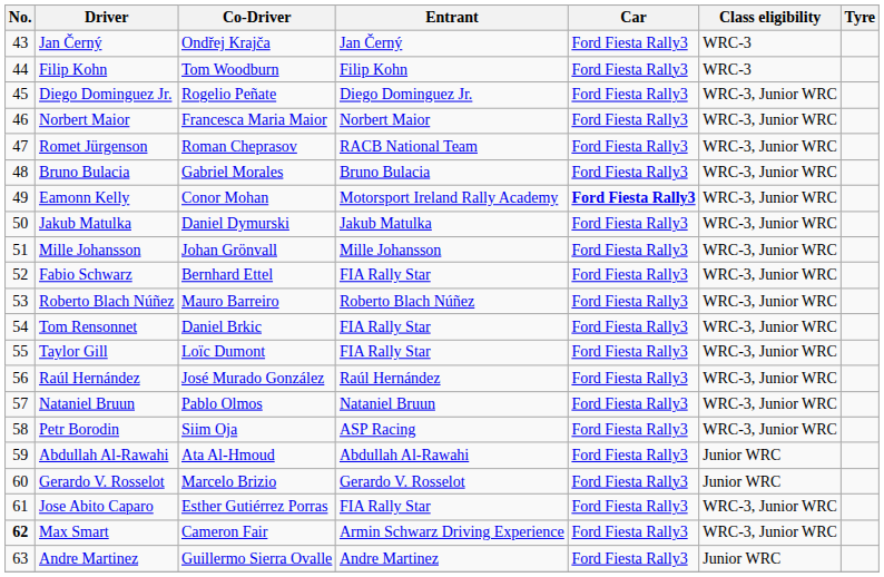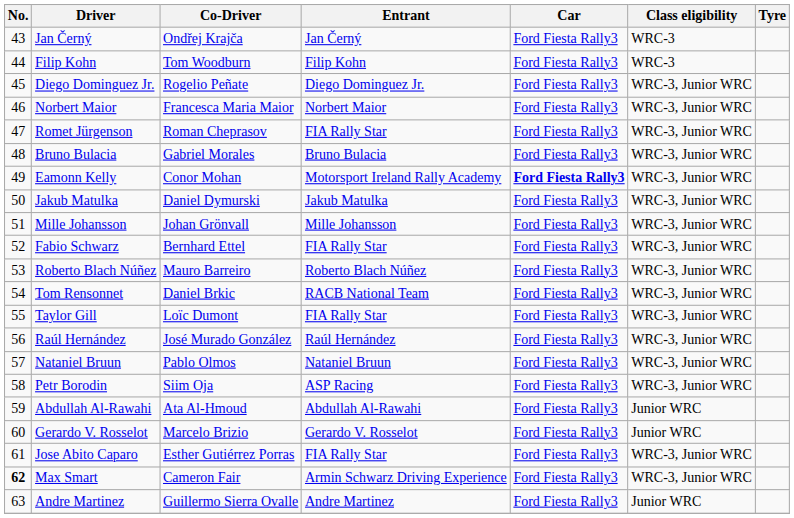 <table class="wikitable" style="font-size: 85%;">
 <tr>
 <th>No.</th>
 <th>Driver</th>
 <th>Co-Driver</th>
 <th>Entrant</th>
 <th>Car</th>
 <th>Class eligibility</th>
 <th>Tyre</th>
 </tr>
 <tr>
 <td align="center">43</td>
 <td> <a href='#'>Jan Černý</a></td>
 <td> <a href='#'>Ondřej Krajča</a></td>
 <td> <a href='#'>Jan Černý</a></td>
 <td><a href='#'>Ford Fiesta Rally3</a></td>
 <td>WRC-3</td>
 <td align="center"></td>
 </tr>
 <tr>
 <td align="center">44</td>
 <td> <a href='#'>Filip Kohn</a></td>
 <td> <a href='#'>Tom Woodburn</a></td>
 <td> <a href='#'>Filip Kohn</a></td>
 <td><a href='#'>Ford Fiesta Rally3</a></td>
 <td>WRC-3</td>
 <td align="center"></td>
 </tr>
 <tr>
 <td align="center">45</td>
 <td> <a href='#'>Diego Dominguez Jr.</a></td>
 <td> <a href='#'>Rogelio Peñate</a></td>
 <td> <a href='#'>Diego Dominguez Jr.</a></td>
 <td><a href='#'>Ford Fiesta Rally3</a></td>
 <td>WRC-3, Junior WRC</td>
 <td align="center"></td>
 </tr>
 <tr>
 <td align="center">46</td>
 <td> <a href='#'>Norbert Maior</a></td>
 <td> <a href='#'>Francesca Maria Maior</a></td>
 <td> <a href='#'>Norbert Maior</a></td>
 <td><a href='#'>Ford Fiesta Rally3</a></td>
 <td>WRC-3, Junior WRC</td>
 <td align="center"></td>
 </tr>
 <tr>
 <td align="center">47</td>
 <td> <a href='#'>Romet Jürgenson</a></td>
 <td> <a href='#'>Roman Cheprasov</a></td>
-<td> <a href='#'>RACB National Team</a></td>
+<td> <a href='#'>FIA Rally Star</a></td>
 <td><a href='#'>Ford Fiesta Rally3</a></td>
 <td>WRC-3, Junior WRC</td>
 <td align="center"></td>
 </tr>
 <tr>
 <td align="center">48</td>
 <td> <a href='#'>Bruno Bulacia</a></td>
 <td> <a href='#'>Gabriel Morales</a></td>
 <td> <a href='#'>Bruno Bulacia</a></td>
 <td><a href='#'>Ford Fiesta Rally3</a></td>
 <td>WRC-3, Junior WRC</td>
 <td align="center"></td>
 </tr>
 <tr>
 <td align="center">49</td>
 <td> <a href='#'>Eamonn Kelly</a></td>
 <td> <a href='#'>Conor Mohan</a></td>
 <td> <a href='#'>Motorsport Ireland Rally Academy</a></td>
 <td><strong><a href='#'>Ford Fiesta Rally3</a></strong></td>
 <td>WRC-3, Junior WRC</td>
 <td align="center"></td>
 </tr>
 <tr>
 <td align="center">50</td>
 <td> <a href='#'>Jakub Matulka</a></td>
 <td> <a href='#'>Daniel Dymurski</a></td>
 <td> <a href='#'>Jakub Matulka</a></td>
 <td><a href='#'>Ford Fiesta Rally3</a></td>
 <td>WRC-3, Junior WRC</td>
 <td align="center"></td>
 </tr>
 <tr>
 <td align="center">51</td>
 <td> <a href='#'>Mille Johansson</a></td>
 <td> <a href='#'>Johan Grönvall</a></td>
 <td> <a href='#'>Mille Johansson</a></td>
 <td><a href='#'>Ford Fiesta Rally3</a></td>
 <td>WRC-3, Junior WRC</td>
 <td align="center"></td>
 </tr>
 <tr>
 <td align="center">52</td>
 <td> <a href='#'>Fabio Schwarz</a></td>
 <td> <a href='#'>Bernhard Ettel</a></td>
 <td> <a href='#'>FIA Rally Star</a></td>
 <td><a href='#'>Ford Fiesta Rally3</a></td>
 <td>WRC-3, Junior WRC</td>
 <td align="center"></td>
 </tr>
 <tr>
 <td align="center">53</td>
 <td> <a href='#'>Roberto Blach Núñez</a></td>
 <td> <a href='#'>Mauro Barreiro</a></td>
 <td> <a href='#'>Roberto Blach Núñez</a></td>
 <td><a href='#'>Ford Fiesta Rally3</a></td>
 <td>WRC-3, Junior WRC</td>
 <td align="center"></td>
 </tr>
 <tr>
 <td align="center">54</td>
 <td> <a href='#'>Tom Rensonnet</a></td>
 <td> <a href='#'>Daniel Brkic</a></td>
-<td> <a href='#'>FIA Rally Star</a></td>
+<td> <a href='#'>RACB National Team</a></td>
 <td><a href='#'>Ford Fiesta Rally3</a></td>
 <td>WRC-3, Junior WRC</td>
 <td align="center"></td>
 </tr>
 <tr>
 <td align="center">55</td>
 <td> <a href='#'>Taylor Gill</a></td>
 <td> <a href='#'>Loïc Dumont</a></td>
 <td> <a href='#'>FIA Rally Star</a></td>
 <td><a href='#'>Ford Fiesta Rally3</a></td>
 <td>WRC-3, Junior WRC</td>
 <td align="center"></td>
 </tr>
 <tr>
 <td align="center">56</td>
 <td> <a href='#'>Raúl Hernández</a></td>
 <td> <a href='#'>José Murado González</a></td>
 <td> <a href='#'>Raúl Hernández</a></td>
 <td><a href='#'>Ford Fiesta Rally3</a></td>
 <td>WRC-3, Junior WRC</td>
 <td align="center"></td>
 </tr>
 <tr>
 <td align="center">57</td>
 <td> <a href='#'>Nataniel Bruun</a></td>
 <td> <a href='#'>Pablo Olmos</a></td>
 <td> <a href='#'>Nataniel Bruun</a></td>
 <td><a href='#'>Ford Fiesta Rally3</a></td>
 <td>WRC-3, Junior WRC</td>
 <td align="center"></td>
 </tr>
 <tr>
 <td align="center">58</td>
 <td> <a href='#'>Petr Borodin</a></td>
 <td> <a href='#'>Siim Oja</a></td>
 <td> <a href='#'>ASP Racing</a></td>
 <td><a href='#'>Ford Fiesta Rally3</a></td>
 <td>WRC-3, Junior WRC</td>
 <td align="center"></td>
 </tr>
 <tr>
 <td align="center">59</td>
 <td> <a href='#'>Abdullah Al-Rawahi</a></td>
 <td> <a href='#'>Ata Al-Hmoud</a></td>
 <td> <a href='#'>Abdullah Al-Rawahi</a></td>
 <td><a href='#'>Ford Fiesta Rally3</a></td>
 <td>Junior WRC</td>
 <td align="center"></td>
 </tr>
 <tr>
 <td align="center">60</td>
 <td> <a href='#'>Gerardo V. Rosselot</a></td>
 <td> <a href='#'>Marcelo Brizio</a></td>
 <td> <a href='#'>Gerardo V. Rosselot</a></td>
 <td><a href='#'>Ford Fiesta Rally3</a></td>
 <td>Junior WRC</td>
 <td align="center"></td>
 </tr>
 <tr>
 <td align="center">61</td>
 <td> <a href='#'>Jose Abito Caparo</a></td>
 <td> <a href='#'>Esther Gutiérrez Porras</a></td>
 <td> <a href='#'>FIA Rally Star</a></td>
 <td><a href='#'>Ford Fiesta Rally3</a></td>
 <td>WRC-3, Junior WRC</td>
 <td align="center"></td>
 </tr>
 <tr>
 <td align="center"><strong>62</strong></td>
 <td> <a href='#'>Max Smart</a></td>
 <td> <a href='#'>Cameron Fair</a></td>
 <td> <a href='#'>Armin Schwarz Driving Experience</a></td>
 <td><a href='#'>Ford Fiesta Rally3</a></td>
 <td>WRC-3, Junior WRC</td>
 <td align="center"></td>
 </tr>
 <tr>
 <td align="center">63</td>
 <td> <a href='#'>Andre Martinez</a></td>
 <td> <a href='#'>Guillermo Sierra Ovalle</a></td>
 <td> <a href='#'>Andre Martinez</a></td>
 <td><a href='#'>Ford Fiesta Rally3</a></td>
 <td>Junior WRC</td>
 <td align="center"></td>
 </tr>
 <tr>
 </tr>
 </table>
